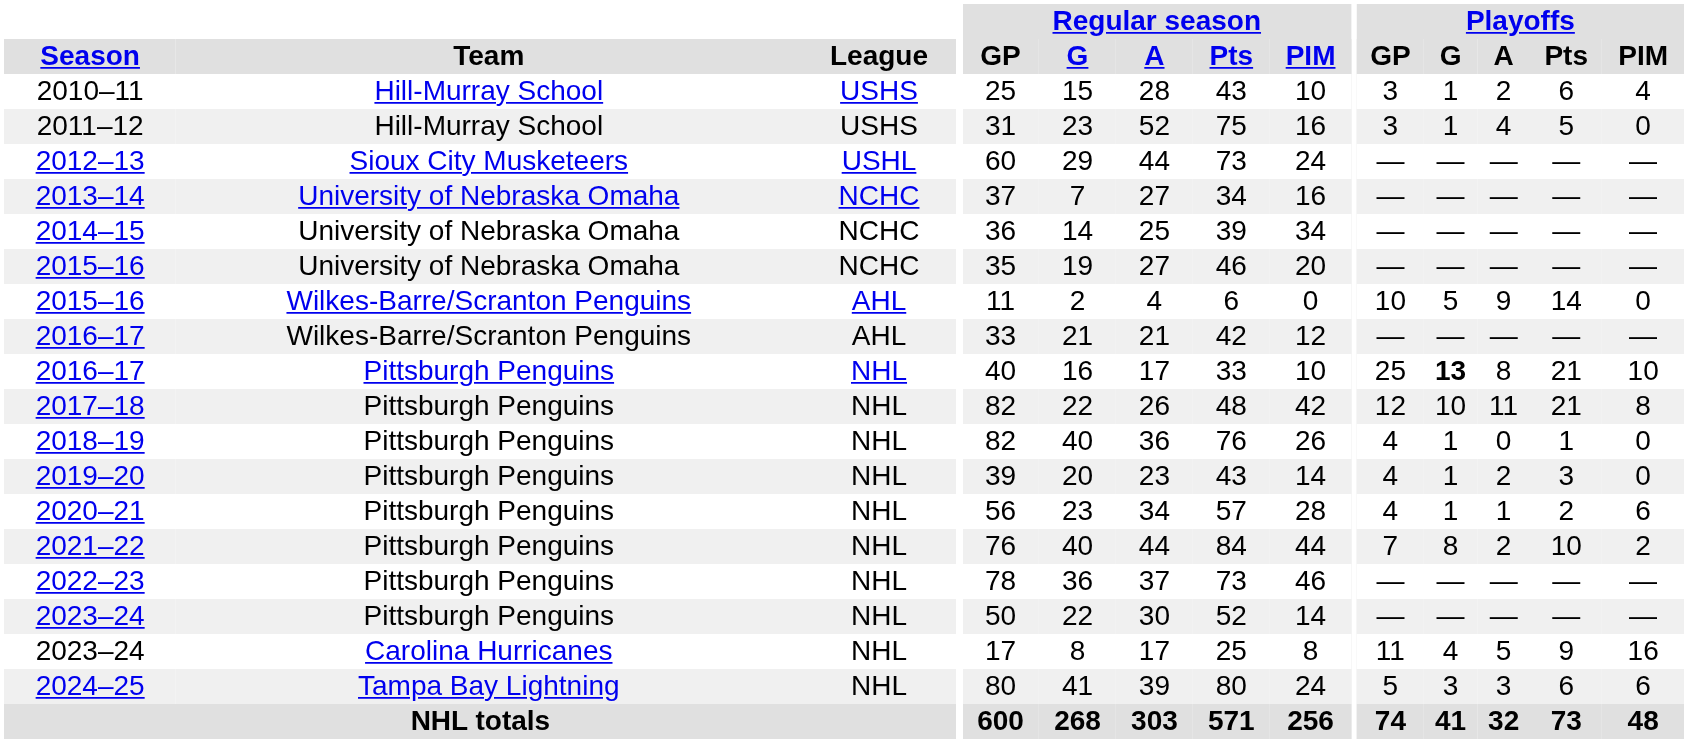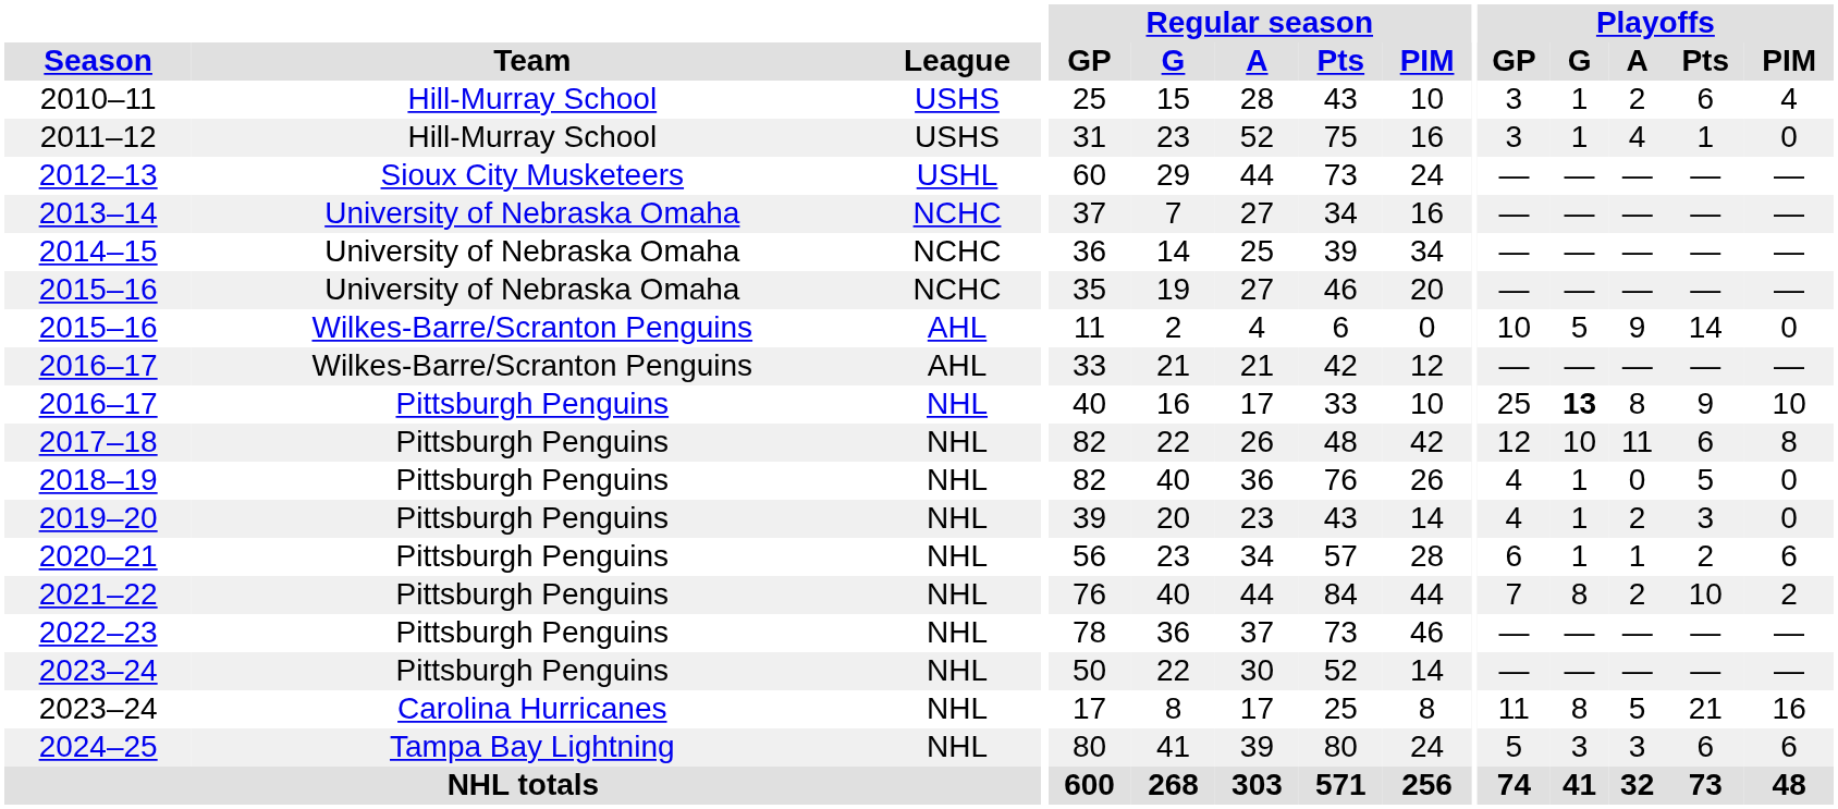 <table border="0" cellpadding="1" cellspacing="0" style="text-align:center; width:60em;">
 <tr bgcolor="#e0e0e0">
 <th colspan="3" bgcolor="#ffffff"></th>
 <th rowspan="102" bgcolor="#ffffff"></th>
 <th colspan="5"><a href='#'>Regular season</a></th>
 <th rowspan="102" bgcolor="#ffffff"></th>
 <th colspan="5"><a href='#'>Playoffs</a></th>
 </tr>
 <tr bgcolor="#e0e0e0">
 <th><a href='#'>Season</a></th>
 <th>Team</th>
 <th>League</th>
 <th>GP</th>
 <th><a href='#'>G</a></th>
 <th><a href='#'>A</a></th>
 <th><a href='#'>Pts</a></th>
 <th><a href='#'>PIM</a></th>
 <th>GP</th>
 <th>G</th>
 <th>A</th>
 <th>Pts</th>
 <th>PIM</th>
 </tr>
 <tr>
 <td>2010–11</td>
 <td><a href='#'>Hill-Murray School</a></td>
 <td><a href='#'>USHS</a></td>
 <td>25</td>
 <td>15</td>
 <td>28</td>
 <td>43</td>
 <td>10</td>
 <td>3</td>
 <td>1</td>
 <td>2</td>
 <td>6</td>
 <td>4</td>
 </tr>
 <tr bgcolor="#f0f0f0">
 <td>2011–12</td>
 <td>Hill-Murray School</td>
 <td>USHS</td>
 <td>31</td>
 <td>23</td>
 <td>52</td>
 <td>75</td>
 <td>16</td>
 <td>3</td>
 <td>1</td>
 <td>4</td>
-<td>5</td>
+<td>1</td>
 <td>0</td>
 </tr>
 <tr>
 <td><a href='#'>2012–13</a></td>
 <td><a href='#'>Sioux City Musketeers</a></td>
 <td><a href='#'>USHL</a></td>
 <td>60</td>
 <td>29</td>
 <td>44</td>
 <td>73</td>
 <td>24</td>
 <td>—</td>
 <td>—</td>
 <td>—</td>
 <td>—</td>
 <td>—</td>
 </tr>
 <tr bgcolor="#f0f0f0">
 <td><a href='#'>2013–14</a></td>
 <td><a href='#'>University of Nebraska Omaha</a></td>
 <td><a href='#'>NCHC</a></td>
 <td>37</td>
 <td>7</td>
 <td>27</td>
 <td>34</td>
 <td>16</td>
 <td>—</td>
 <td>—</td>
 <td>—</td>
 <td>—</td>
 <td>—</td>
 </tr>
 <tr>
 <td><a href='#'>2014–15</a></td>
 <td>University of Nebraska Omaha</td>
 <td>NCHC</td>
 <td>36</td>
 <td>14</td>
 <td>25</td>
 <td>39</td>
 <td>34</td>
 <td>—</td>
 <td>—</td>
 <td>—</td>
 <td>—</td>
 <td>—</td>
 </tr>
 <tr bgcolor="#f0f0f0">
 <td><a href='#'>2015–16</a></td>
 <td>University of Nebraska Omaha</td>
 <td>NCHC</td>
 <td>35</td>
 <td>19</td>
 <td>27</td>
 <td>46</td>
 <td>20</td>
 <td>—</td>
 <td>—</td>
 <td>—</td>
 <td>—</td>
 <td>—</td>
 </tr>
 <tr>
 <td><a href='#'>2015–16</a></td>
 <td><a href='#'>Wilkes-Barre/Scranton Penguins</a></td>
 <td><a href='#'>AHL</a></td>
 <td>11</td>
 <td>2</td>
 <td>4</td>
 <td>6</td>
 <td>0</td>
 <td>10</td>
 <td>5</td>
 <td>9</td>
 <td>14</td>
 <td>0</td>
 </tr>
 <tr bgcolor="#f0f0f0">
 <td><a href='#'>2016–17</a></td>
 <td>Wilkes-Barre/Scranton Penguins</td>
 <td>AHL</td>
 <td>33</td>
 <td>21</td>
 <td>21</td>
 <td>42</td>
 <td>12</td>
 <td>—</td>
 <td>—</td>
 <td>—</td>
 <td>—</td>
 <td>—</td>
 </tr>
 <tr>
 <td><a href='#'>2016–17</a></td>
 <td><a href='#'>Pittsburgh Penguins</a></td>
 <td><a href='#'>NHL</a></td>
 <td>40</td>
 <td>16</td>
 <td>17</td>
 <td>33</td>
 <td>10</td>
 <td>25</td>
 <td><strong>13</strong></td>
 <td>8</td>
-<td>21</td>
+<td>9</td>
 <td>10</td>
 </tr>
 <tr bgcolor="#f0f0f0">
 <td><a href='#'>2017–18</a></td>
 <td>Pittsburgh Penguins</td>
 <td>NHL</td>
 <td>82</td>
 <td>22</td>
 <td>26</td>
 <td>48</td>
 <td>42</td>
 <td>12</td>
 <td>10</td>
 <td>11</td>
-<td>21</td>
+<td>6</td>
 <td>8</td>
 </tr>
 <tr>
 <td><a href='#'>2018–19</a></td>
 <td>Pittsburgh Penguins</td>
 <td>NHL</td>
 <td>82</td>
 <td>40</td>
 <td>36</td>
 <td>76</td>
 <td>26</td>
 <td>4</td>
 <td>1</td>
 <td>0</td>
-<td>1</td>
+<td>5</td>
 <td>0</td>
 </tr>
 <tr bgcolor="f0f0f0">
 <td><a href='#'>2019–20</a></td>
 <td>Pittsburgh Penguins</td>
 <td>NHL</td>
 <td>39</td>
 <td>20</td>
 <td>23</td>
 <td>43</td>
 <td>14</td>
 <td>4</td>
 <td>1</td>
 <td>2</td>
 <td>3</td>
 <td>0</td>
 </tr>
 <tr>
 <td><a href='#'>2020–21</a></td>
 <td>Pittsburgh Penguins</td>
 <td>NHL</td>
 <td>56</td>
 <td>23</td>
 <td>34</td>
 <td>57</td>
 <td>28</td>
-<td>4</td>
+<td>6</td>
 <td>1</td>
 <td>1</td>
 <td>2</td>
 <td>6</td>
 </tr>
 <tr bgcolor="f0f0f0">
 <td><a href='#'>2021–22</a></td>
 <td>Pittsburgh Penguins</td>
 <td>NHL</td>
 <td>76</td>
 <td>40</td>
 <td>44</td>
 <td>84</td>
 <td>44</td>
 <td>7</td>
 <td>8</td>
 <td>2</td>
 <td>10</td>
 <td>2</td>
 </tr>
 <tr>
 <td><a href='#'>2022–23</a></td>
 <td>Pittsburgh Penguins</td>
 <td>NHL</td>
 <td>78</td>
 <td>36</td>
 <td>37</td>
 <td>73</td>
 <td>46</td>
 <td>—</td>
 <td>—</td>
 <td>—</td>
 <td>—</td>
 <td>—</td>
 </tr>
 <tr bgcolor="f0f0f0">
 <td><a href='#'>2023–24</a></td>
 <td>Pittsburgh Penguins</td>
 <td>NHL</td>
 <td>50</td>
 <td>22</td>
 <td>30</td>
 <td>52</td>
 <td>14</td>
 <td>—</td>
 <td>—</td>
 <td>—</td>
 <td>—</td>
 <td>—</td>
 </tr>
 <tr>
 <td>2023–24</td>
 <td><a href='#'>Carolina Hurricanes</a></td>
 <td>NHL</td>
 <td>17</td>
 <td>8</td>
 <td>17</td>
 <td>25</td>
 <td>8</td>
 <td>11</td>
-<td>4</td>
+<td>8</td>
 <td>5</td>
-<td>9</td>
+<td>21</td>
 <td>16</td>
 </tr>
 <tr bgcolor="f0f0f0">
 <td><a href='#'>2024–25</a></td>
 <td><a href='#'>Tampa Bay Lightning</a></td>
 <td>NHL</td>
 <td>80</td>
 <td>41</td>
 <td>39</td>
 <td>80</td>
 <td>24</td>
 <td>5</td>
 <td>3</td>
 <td>3</td>
 <td>6</td>
 <td>6</td>
 </tr>
 <tr bgcolor="#e0e0e0">
 <th colspan="3">NHL totals</th>
 <th>600</th>
 <th>268</th>
 <th>303</th>
 <th>571</th>
 <th>256</th>
 <th>74</th>
 <th>41</th>
 <th>32</th>
 <th>73</th>
 <th>48</th>
 </tr>
 </table>
